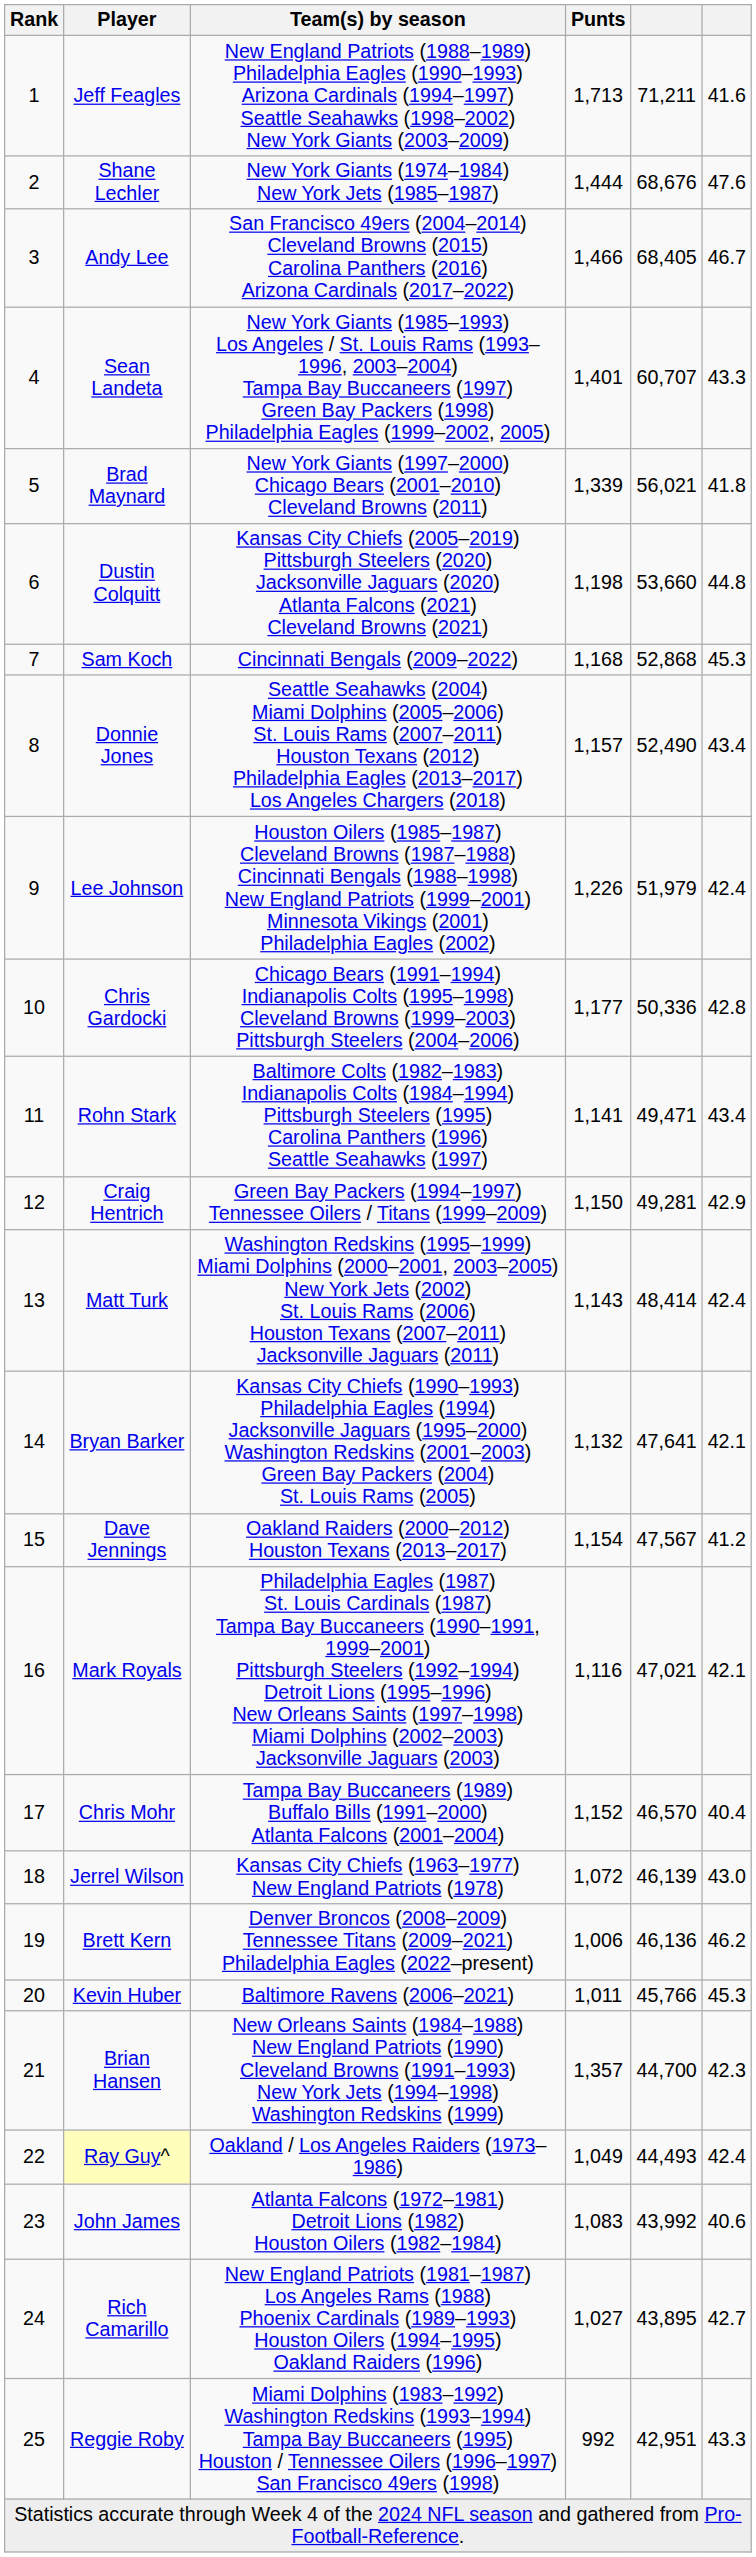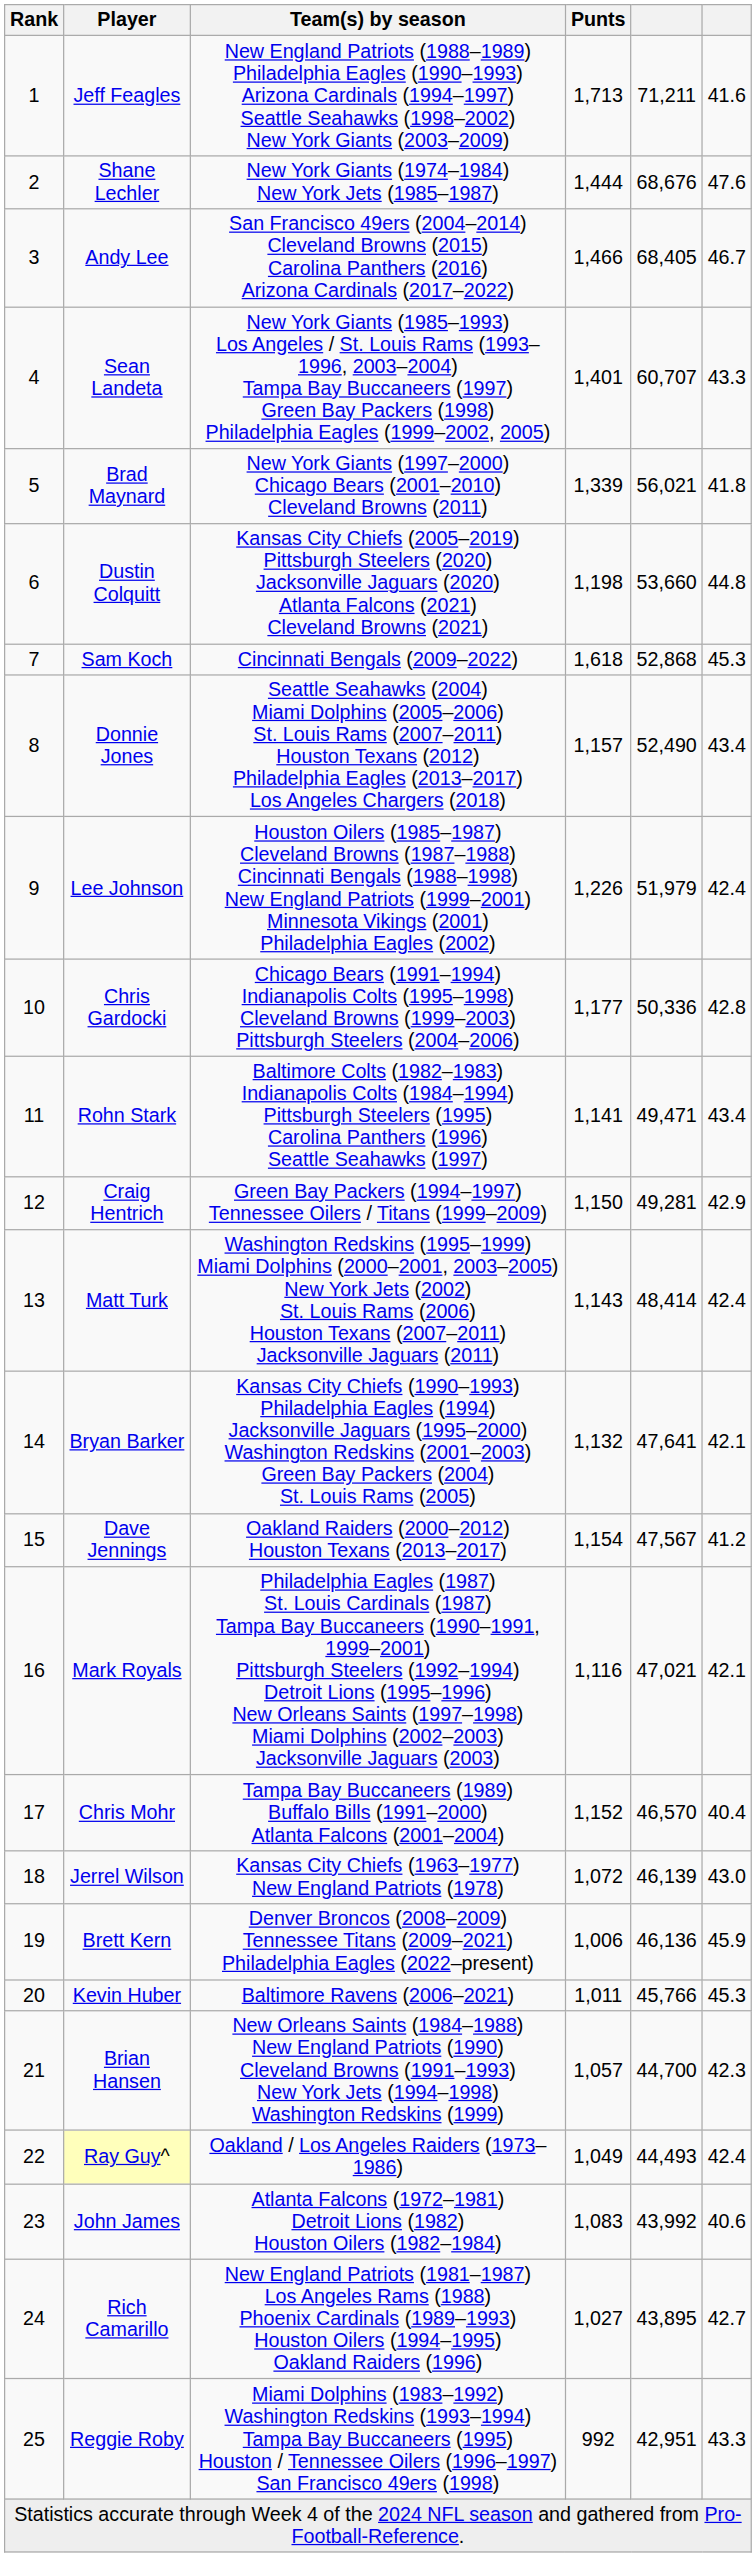 <table class="wikitable sortable" style="text-align:center;">
 <tr>
 <th>Rank</th>
 <th>Player</th>
 <th>Team(s) by season</th>
 <th>Punts</th>
 <th></th>
 <th></th>
 </tr>
 <tr>
 <td>1</td>
 <td><a href='#'>Jeff Feagles</a></td>
 <td><a href='#'>New England Patriots</a> (<a href='#'>1988</a>–<a href='#'>1989</a>)<br><a href='#'>Philadelphia Eagles</a> (<a href='#'>1990</a>–<a href='#'>1993</a>)<br><a href='#'>Arizona Cardinals</a> (<a href='#'>1994</a>–<a href='#'>1997</a>)<br><a href='#'>Seattle Seahawks</a> (<a href='#'>1998</a>–<a href='#'>2002</a>)<br><a href='#'>New York Giants</a> (<a href='#'>2003</a>–<a href='#'>2009</a>)</td>
 <td>1,713</td>
 <td>71,211</td>
 <td>41.6</td>
 </tr>
 <tr>
 <td>2</td>
 <td><a href='#'>Shane Lechler</a></td>
 <td><a href='#'>New York Giants</a> (<a href='#'>1974</a>–<a href='#'>1984</a>)<br><a href='#'>New York Jets</a> (<a href='#'>1985</a>–<a href='#'>1987</a>)</td>
 <td>1,444</td>
 <td>68,676</td>
 <td>47.6</td>
 </tr>
 <tr>
 <td>3</td>
 <td><a href='#'>Andy Lee</a></td>
 <td><a href='#'>San Francisco 49ers</a> (<a href='#'>2004</a>–<a href='#'>2014</a>)<br><a href='#'>Cleveland Browns</a> (<a href='#'>2015</a>)<br><a href='#'>Carolina Panthers</a> (<a href='#'>2016</a>)<br><a href='#'>Arizona Cardinals</a> (<a href='#'>2017</a>–<a href='#'>2022</a>)</td>
 <td>1,466</td>
 <td>68,405</td>
 <td>46.7</td>
 </tr>
 <tr>
 <td>4</td>
 <td><a href='#'>Sean Landeta</a></td>
 <td><a href='#'>New York Giants</a> (<a href='#'>1985</a>–<a href='#'>1993</a>)<br><a href='#'>Los Angeles</a> / <a href='#'>St. Louis Rams</a> (<a href='#'>1993</a>–<a href='#'>1996</a>, <a href='#'>2003</a>–<a href='#'>2004</a>)<br><a href='#'>Tampa Bay Buccaneers</a> (<a href='#'>1997</a>)<br><a href='#'>Green Bay Packers</a> (<a href='#'>1998</a>)<br><a href='#'>Philadelphia Eagles</a> (<a href='#'>1999</a>–<a href='#'>2002</a>, <a href='#'>2005</a>)</td>
 <td>1,401</td>
 <td>60,707</td>
 <td>43.3</td>
 </tr>
 <tr>
 <td>5</td>
 <td><a href='#'>Brad Maynard</a></td>
 <td><a href='#'>New York Giants</a> (<a href='#'>1997</a>–<a href='#'>2000</a>)<br><a href='#'>Chicago Bears</a> (<a href='#'>2001</a>–<a href='#'>2010</a>)<br><a href='#'>Cleveland Browns</a> (<a href='#'>2011</a>)</td>
 <td>1,339</td>
 <td>56,021</td>
 <td>41.8</td>
 </tr>
 <tr>
 <td>6</td>
 <td><a href='#'>Dustin Colquitt</a></td>
 <td><a href='#'>Kansas City Chiefs</a> (<a href='#'>2005</a>–<a href='#'>2019</a>)<br><a href='#'>Pittsburgh Steelers</a> (<a href='#'>2020</a>)<br><a href='#'>Jacksonville Jaguars</a> (<a href='#'>2020</a>)<br><a href='#'>Atlanta Falcons</a> (<a href='#'>2021</a>)<br><a href='#'>Cleveland Browns</a> (<a href='#'>2021</a>)</td>
 <td>1,198</td>
 <td>53,660</td>
 <td>44.8</td>
 </tr>
 <tr>
 <td>7</td>
 <td><a href='#'>Sam Koch</a></td>
 <td><a href='#'>Cincinnati Bengals</a> (<a href='#'>2009</a>–<a href='#'>2022</a>)</td>
-<td>1,168</td>
+<td>1,618</td>
 <td>52,868</td>
 <td>45.3</td>
 </tr>
 <tr>
 <td>8</td>
 <td><a href='#'>Donnie Jones</a></td>
 <td><a href='#'>Seattle Seahawks</a> (<a href='#'>2004</a>)<br><a href='#'>Miami Dolphins</a> (<a href='#'>2005</a>–<a href='#'>2006</a>)<br><a href='#'>St. Louis Rams</a> (<a href='#'>2007</a>–<a href='#'>2011</a>)<br><a href='#'>Houston Texans</a> (<a href='#'>2012</a>)<br><a href='#'>Philadelphia Eagles</a> (<a href='#'>2013</a>–<a href='#'>2017</a>)<br><a href='#'>Los Angeles Chargers</a> (<a href='#'>2018</a>)</td>
 <td>1,157</td>
 <td>52,490</td>
 <td>43.4</td>
 </tr>
 <tr>
 <td>9</td>
 <td><a href='#'>Lee Johnson</a></td>
 <td><a href='#'>Houston Oilers</a> (<a href='#'>1985</a>–<a href='#'>1987</a>)<br><a href='#'>Cleveland Browns</a> (<a href='#'>1987</a>–<a href='#'>1988</a>)<br><a href='#'>Cincinnati Bengals</a> (<a href='#'>1988</a>–<a href='#'>1998</a>)<br><a href='#'>New England Patriots</a> (<a href='#'>1999</a>–<a href='#'>2001</a>)<br><a href='#'>Minnesota Vikings</a> (<a href='#'>2001</a>)<br><a href='#'>Philadelphia Eagles</a> (<a href='#'>2002</a>)</td>
 <td>1,226</td>
 <td>51,979</td>
 <td>42.4</td>
 </tr>
 <tr>
 <td>10</td>
 <td><a href='#'>Chris Gardocki</a></td>
 <td><a href='#'>Chicago Bears</a> (<a href='#'>1991</a>–<a href='#'>1994</a>)<br><a href='#'>Indianapolis Colts</a> (<a href='#'>1995</a>–<a href='#'>1998</a>)<br><a href='#'>Cleveland Browns</a> (<a href='#'>1999</a>–<a href='#'>2003</a>)<br><a href='#'>Pittsburgh Steelers</a> (<a href='#'>2004</a>–<a href='#'>2006</a>)</td>
 <td>1,177</td>
 <td>50,336</td>
 <td>42.8</td>
 </tr>
 <tr>
 <td>11</td>
 <td><a href='#'>Rohn Stark</a></td>
 <td><a href='#'>Baltimore Colts</a> (<a href='#'>1982</a>–<a href='#'>1983</a>)<br><a href='#'>Indianapolis Colts</a> (<a href='#'>1984</a>–<a href='#'>1994</a>)<br><a href='#'>Pittsburgh Steelers</a> (<a href='#'>1995</a>)<br><a href='#'>Carolina Panthers</a> (<a href='#'>1996</a>)<br><a href='#'>Seattle Seahawks</a> (<a href='#'>1997</a>)</td>
 <td>1,141</td>
 <td>49,471</td>
 <td>43.4</td>
 </tr>
 <tr>
 <td>12</td>
 <td><a href='#'>Craig Hentrich</a></td>
 <td><a href='#'>Green Bay Packers</a> (<a href='#'>1994</a>–<a href='#'>1997</a>)<br><a href='#'>Tennessee Oilers</a> / <a href='#'>Titans</a> (<a href='#'>1999</a>–<a href='#'>2009</a>)</td>
 <td>1,150</td>
 <td>49,281</td>
 <td>42.9</td>
 </tr>
 <tr>
 <td>13</td>
 <td><a href='#'>Matt Turk</a></td>
 <td><a href='#'>Washington Redskins</a> (<a href='#'>1995</a>–<a href='#'>1999</a>)<br><a href='#'>Miami Dolphins</a> (<a href='#'>2000</a>–<a href='#'>2001</a>, <a href='#'>2003</a>–<a href='#'>2005</a>)<br><a href='#'>New York Jets</a> (<a href='#'>2002</a>)<br><a href='#'>St. Louis Rams</a> (<a href='#'>2006</a>)<br><a href='#'>Houston Texans</a> (<a href='#'>2007</a>–<a href='#'>2011</a>)<br><a href='#'>Jacksonville Jaguars</a> (<a href='#'>2011</a>)</td>
 <td>1,143</td>
 <td>48,414</td>
 <td>42.4</td>
 </tr>
 <tr>
 <td>14</td>
 <td><a href='#'>Bryan Barker</a></td>
 <td><a href='#'>Kansas City Chiefs</a> (<a href='#'>1990</a>–<a href='#'>1993</a>)<br><a href='#'>Philadelphia Eagles</a> (<a href='#'>1994</a>)<br><a href='#'>Jacksonville Jaguars</a> (<a href='#'>1995</a>–<a href='#'>2000</a>)<br><a href='#'>Washington Redskins</a> (<a href='#'>2001</a>–<a href='#'>2003</a>)<br><a href='#'>Green Bay Packers</a> (<a href='#'>2004</a>)<br><a href='#'>St. Louis Rams</a> (<a href='#'>2005</a>)</td>
 <td>1,132</td>
 <td>47,641</td>
 <td>42.1</td>
 </tr>
 <tr>
 <td>15</td>
 <td><a href='#'>Dave Jennings</a></td>
 <td><a href='#'>Oakland Raiders</a> (<a href='#'>2000</a>–<a href='#'>2012</a>)<br><a href='#'>Houston Texans</a> (<a href='#'>2013</a>–<a href='#'>2017</a>)</td>
 <td>1,154</td>
 <td>47,567</td>
 <td>41.2</td>
 </tr>
 <tr>
 <td>16</td>
 <td><a href='#'>Mark Royals</a></td>
 <td><a href='#'>Philadelphia Eagles</a> (<a href='#'>1987</a>)<br><a href='#'>St. Louis Cardinals</a> (<a href='#'>1987</a>)<br><a href='#'>Tampa Bay Buccaneers</a> (<a href='#'>1990</a>–<a href='#'>1991</a>, <a href='#'>1999</a>–<a href='#'>2001</a>)<br><a href='#'>Pittsburgh Steelers</a> (<a href='#'>1992</a>–<a href='#'>1994</a>)<br> <a href='#'>Detroit Lions</a> (<a href='#'>1995</a>–<a href='#'>1996</a>)<br> <a href='#'>New Orleans Saints</a> (<a href='#'>1997</a>–<a href='#'>1998</a>)<br> <a href='#'>Miami Dolphins</a> (<a href='#'>2002</a>–<a href='#'>2003</a>)<br><a href='#'>Jacksonville Jaguars</a> (<a href='#'>2003</a>)</td>
 <td>1,116</td>
 <td>47,021</td>
 <td>42.1</td>
 </tr>
 <tr>
 <td>17</td>
 <td><a href='#'>Chris Mohr</a></td>
 <td><a href='#'>Tampa Bay Buccaneers</a> (<a href='#'>1989</a>)<br><a href='#'>Buffalo Bills</a> (<a href='#'>1991</a>–<a href='#'>2000</a>)<br><a href='#'>Atlanta Falcons</a> (<a href='#'>2001</a>–<a href='#'>2004</a>)</td>
 <td>1,152</td>
 <td>46,570</td>
 <td>40.4</td>
 </tr>
 <tr>
 <td>18</td>
 <td><a href='#'>Jerrel Wilson</a></td>
 <td><a href='#'>Kansas City Chiefs</a> (<a href='#'>1963</a>–<a href='#'>1977</a>)<br><a href='#'>New England Patriots</a> (<a href='#'>1978</a>)</td>
 <td>1,072</td>
 <td>46,139</td>
 <td>43.0</td>
 </tr>
 <tr>
 <td>19</td>
 <td><a href='#'>Brett Kern</a></td>
 <td><a href='#'>Denver Broncos</a> (<a href='#'>2008</a>–<a href='#'>2009</a>)<br><a href='#'>Tennessee Titans</a> (<a href='#'>2009</a>–<a href='#'>2021</a>)<br><a href='#'>Philadelphia Eagles</a> (<a href='#'>2022</a>–present)</td>
 <td>1,006</td>
 <td>46,136</td>
-<td>46.2</td>
+<td>45.9</td>
 </tr>
 <tr>
 <td>20</td>
 <td><a href='#'>Kevin Huber</a></td>
 <td><a href='#'>Baltimore Ravens</a> (<a href='#'>2006</a>–<a href='#'>2021</a>)</td>
 <td>1,011</td>
 <td>45,766</td>
 <td>45.3</td>
 </tr>
 <tr>
 <td>21</td>
 <td><a href='#'>Brian Hansen</a></td>
 <td><a href='#'>New Orleans Saints</a> (<a href='#'>1984</a>–<a href='#'>1988</a>)<br><a href='#'>New England Patriots</a> (<a href='#'>1990</a>)<br> <a href='#'>Cleveland Browns</a> (<a href='#'>1991</a>–<a href='#'>1993</a>)<br><a href='#'>New York Jets</a> (<a href='#'>1994</a>–<a href='#'>1998</a>)<br><a href='#'>Washington Redskins</a> (<a href='#'>1999</a>)</td>
-<td>1,357</td>
+<td>1,057</td>
 <td>44,700</td>
 <td>42.3</td>
 </tr>
 <tr>
 <td>22</td>
 <td style="background:#ffb;"><a href='#'>Ray Guy</a>^</td>
 <td><a href='#'>Oakland</a> / <a href='#'>Los Angeles Raiders</a> (<a href='#'>1973</a>–<a href='#'>1986</a>)</td>
 <td>1,049</td>
 <td>44,493</td>
 <td>42.4</td>
 </tr>
 <tr>
 <td>23</td>
 <td><a href='#'>John James</a></td>
 <td><a href='#'>Atlanta Falcons</a> (<a href='#'>1972</a>–<a href='#'>1981</a>)<br><a href='#'>Detroit Lions</a> (<a href='#'>1982</a>)<br><a href='#'>Houston Oilers</a> (<a href='#'>1982</a>–<a href='#'>1984</a>)</td>
 <td>1,083</td>
 <td>43,992</td>
 <td>40.6</td>
 </tr>
 <tr>
 <td>24</td>
 <td><a href='#'>Rich Camarillo</a></td>
 <td><a href='#'>New England Patriots</a> (<a href='#'>1981</a>–<a href='#'>1987</a>)<br><a href='#'>Los Angeles Rams</a> (<a href='#'>1988</a>)<br><a href='#'>Phoenix Cardinals</a> (<a href='#'>1989</a>–<a href='#'>1993</a>)<br><a href='#'>Houston Oilers</a> (<a href='#'>1994</a>–<a href='#'>1995</a>)<br><a href='#'>Oakland Raiders</a> (<a href='#'>1996</a>)</td>
 <td>1,027</td>
 <td>43,895</td>
 <td>42.7</td>
 </tr>
 <tr>
 <td>25</td>
 <td><a href='#'>Reggie Roby</a></td>
 <td><a href='#'>Miami Dolphins</a> (<a href='#'>1983</a>–<a href='#'>1992</a>)<br><a href='#'>Washington Redskins</a> (<a href='#'>1993</a>–<a href='#'>1994</a>)<br><a href='#'>Tampa Bay Buccaneers</a> (<a href='#'>1995</a>)<br><a href='#'>Houston</a> / <a href='#'>Tennessee Oilers</a> (<a href='#'>1996</a>–<a href='#'>1997</a>)<br><a href='#'>San Francisco 49ers</a> (<a href='#'>1998</a>)</td>
 <td>992</td>
 <td>42,951</td>
 <td>43.3</td>
 </tr>
 <tr class="sortbottom" style="background:#eee;">
 <td style="text-align:center;" colspan="6">Statistics accurate through Week 4 of the <a href='#'>2024 NFL season</a> and gathered from <a href='#'>Pro-Football-Reference</a>.</td>
 </tr>
 </table>
